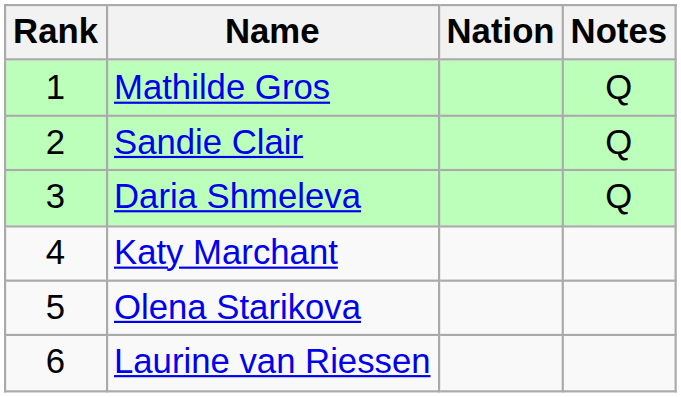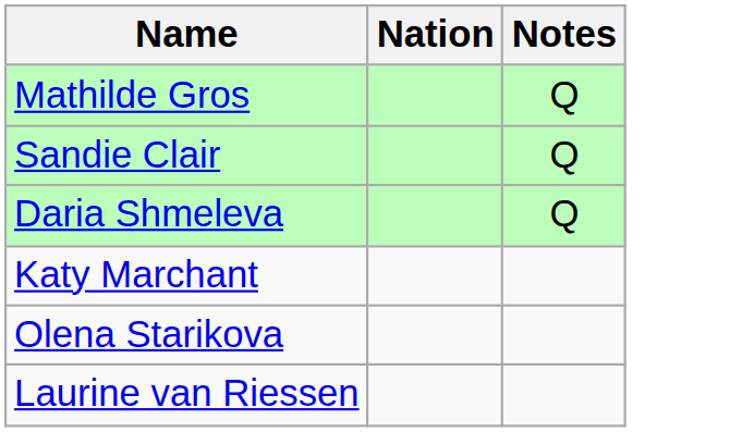 <table class="wikitable sortable" style="text-align:center">
 <tr>
-<th>Rank</th>
 <th>Name</th>
 <th>Nation</th>
 <th>Notes</th>
 </tr>
 <tr bgcolor=bbffbb>
-<td>1</td>
 <td align=left><a href='#'>Mathilde Gros</a></td>
 <td align=left></td>
 <td>Q</td>
 </tr>
 <tr bgcolor=bbffbb>
-<td>2</td>
 <td align=left><a href='#'>Sandie Clair</a></td>
 <td align=left></td>
 <td>Q</td>
 </tr>
 <tr bgcolor=bbffbb>
-<td>3</td>
 <td align=left><a href='#'>Daria Shmeleva</a></td>
 <td align=left></td>
 <td>Q</td>
 </tr>
 <tr>
-<td>4</td>
 <td align=left><a href='#'>Katy Marchant</a></td>
 <td align=left></td>
 <td></td>
 </tr>
 <tr>
-<td>5</td>
 <td align=left><a href='#'>Olena Starikova</a></td>
 <td align=left></td>
 <td></td>
 </tr>
 <tr>
-<td>6</td>
 <td align=left><a href='#'>Laurine van Riessen</a></td>
 <td align=left></td>
 <td></td>
 </tr>
 </table>
